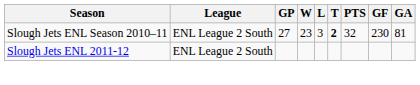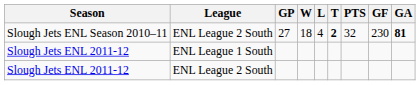 <table class="wikitable">
 <tr>
 <th>Season</th>
 <th>League</th>
 <th>GP</th>
 <th>W</th>
 <th>L</th>
 <th>T</th>
 <th>PTS</th>
 <th>GF</th>
 <th>GA</th>
 </tr>
 <tr>
 <td>Slough Jets ENL Season 2010–11</td>
 <td>ENL League 2 South</td>
 <td>27</td>
-<td>23</td>
-<td>3</td>
+<td>18</td>
+<td>4</td>
 <td><strong>2</strong></td>
 <td>32</td>
 <td>230</td>
-<td>81</td>
+<td><strong>81</strong></td>
+</tr>
+<tr>
+<td><a href='#'>Slough Jets ENL 2011-12</a></td>
+<td>ENL League 1 South</td>
+<td></td>
+<td></td>
+<td></td>
+<td></td>
+<td></td>
+<td></td>
+<td></td>
 </tr>
 <tr>
 <td><a href='#'>Slough Jets ENL 2011-12</a></td>
 <td>ENL League 2 South</td>
 <td></td>
 <td></td>
 <td></td>
 <td></td>
 <td></td>
 <td></td>
 <td></td>
 </tr>
 </table>
